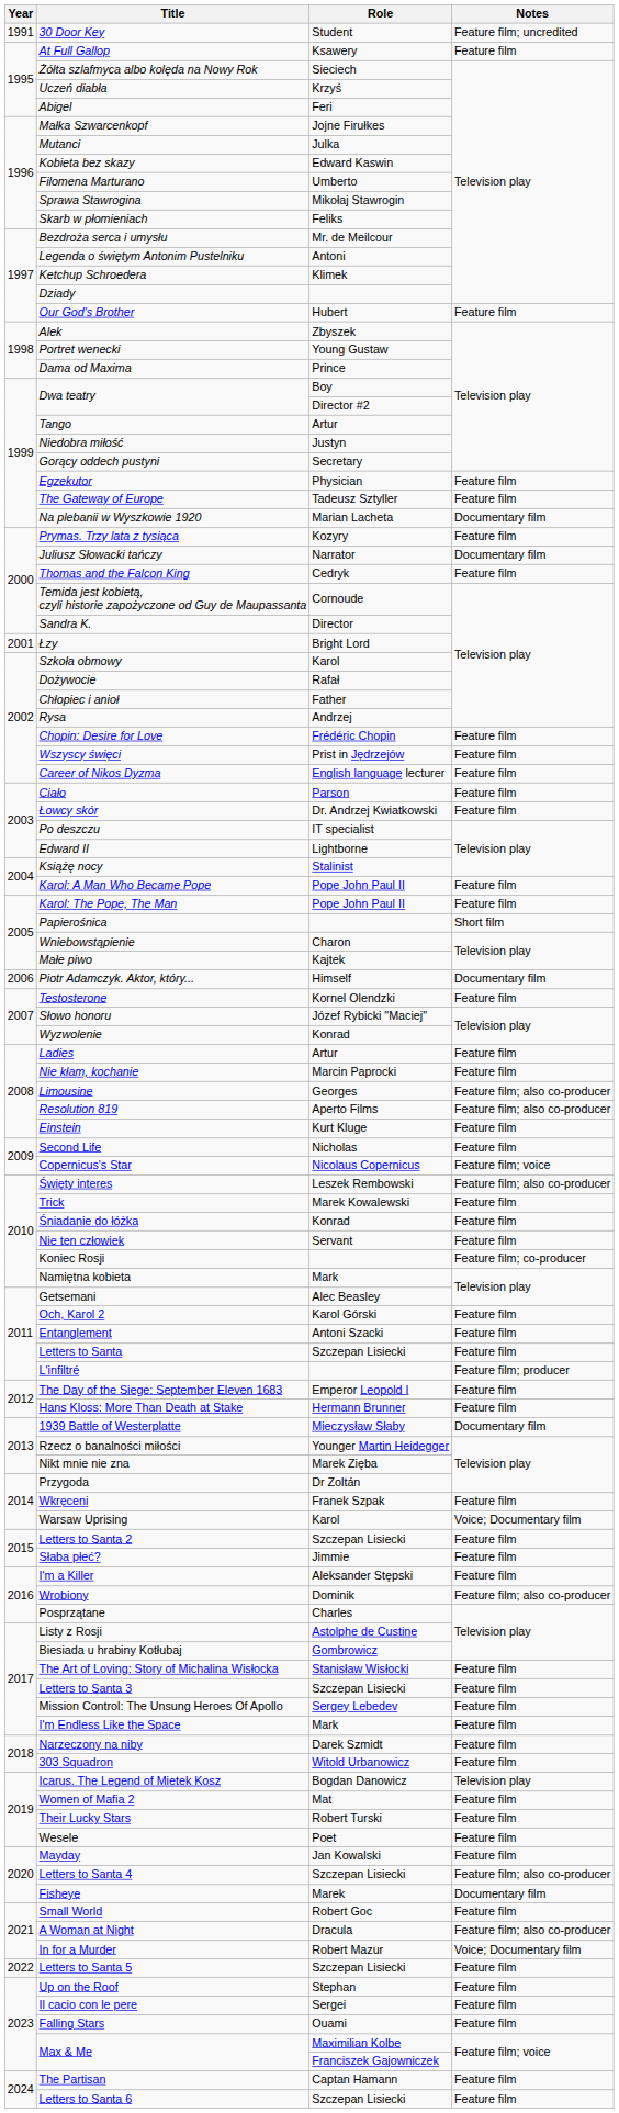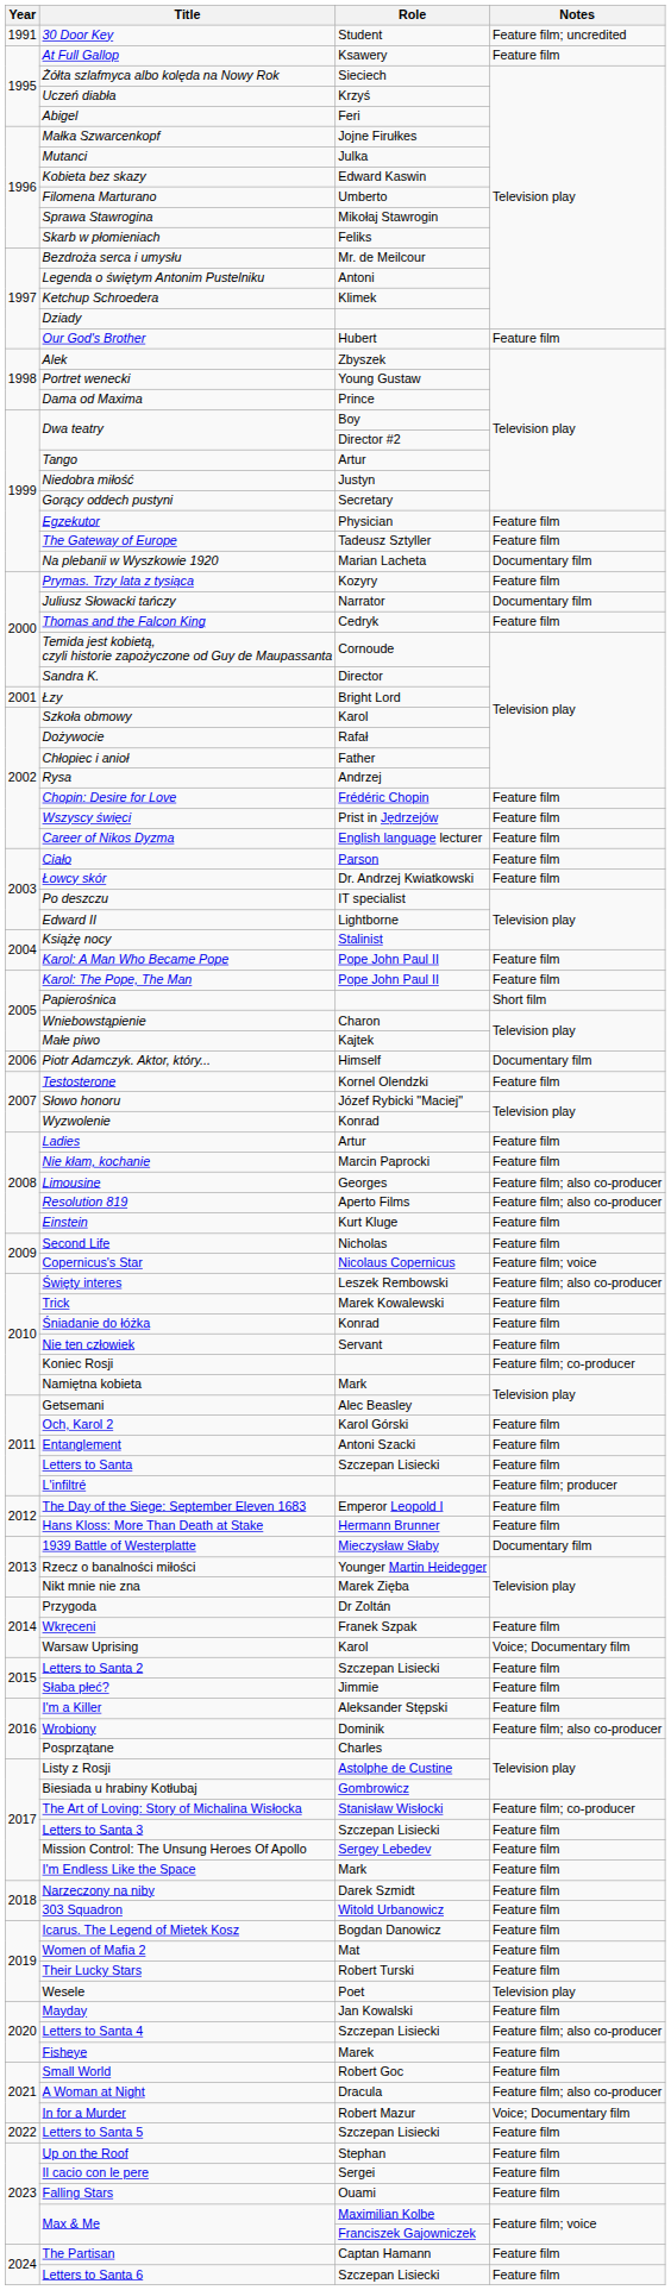 <table class="wikitable plainrowheaders sortable">
 <tr>
 <th scope="col">Year</th>
 <th scope="col">Title</th>
 <th scope="col">Role</th>
 <th scope="col" class="unsortable">Notes</th>
 </tr>
 <tr>
 <td>1991</td>
 <td><em><a href='#'>30 Door Key</a></em></td>
 <td>Student</td>
 <td>Feature film; uncredited</td>
 </tr>
 <tr>
 <td rowspan=4>1995</td>
 <td><em><a href='#'>At Full Gallop</a></em></td>
 <td>Ksawery</td>
 <td>Feature film</td>
 </tr>
 <tr>
 <td><em>Żółta szlafmyca albo kolęda na Nowy Rok</em></td>
 <td>Sieciech</td>
 <td rowspan=13>Television play</td>
 </tr>
 <tr>
 <td><em>Uczeń diabła</em></td>
 <td>Krzyś</td>
 </tr>
 <tr>
 <td><em>Abigel</em></td>
 <td>Feri</td>
 </tr>
 <tr>
 <td rowspan=6>1996</td>
 <td><em>Małka Szwarcenkopf</em></td>
 <td>Jojne Firułkes</td>
 </tr>
 <tr>
 <td><em>Mutanci</em></td>
 <td>Julka</td>
 </tr>
 <tr>
 <td><em>Kobieta bez skazy</em></td>
 <td>Edward Kaswin</td>
 </tr>
 <tr>
 <td><em>Filomena Marturano</em></td>
 <td>Umberto</td>
 </tr>
 <tr>
 <td><em>Sprawa Stawrogina</em></td>
 <td>Mikołaj Stawrogin</td>
 </tr>
 <tr>
 <td><em>Skarb w płomieniach</em></td>
 <td>Feliks</td>
 </tr>
 <tr>
 <td rowspan=5>1997</td>
 <td><em>Bezdroża serca i umysłu</em></td>
 <td>Mr. de Meilcour</td>
 </tr>
 <tr>
 <td><em>Legenda o świętym Antonim Pustelniku</em></td>
 <td>Antoni</td>
 </tr>
 <tr>
 <td><em>Ketchup Schroedera</em></td>
 <td>Klimek</td>
 </tr>
 <tr>
 <td><em>Dziady</em></td>
 <td></td>
 </tr>
 <tr>
 <td><em><a href='#'>Our God's Brother</a></em></td>
 <td>Hubert</td>
 <td>Feature film</td>
 </tr>
 <tr>
 <td rowspan=3>1998</td>
 <td><em>Alek</em></td>
 <td>Zbyszek</td>
 <td rowspan=8>Television play</td>
 </tr>
 <tr>
 <td><em>Portret wenecki</em></td>
 <td>Young Gustaw</td>
 </tr>
 <tr>
 <td><em>Dama od Maxima</em></td>
 <td>Prince</td>
 </tr>
 <tr>
 <td rowspan=8>1999</td>
 <td rowspan=2><em>Dwa teatry</em></td>
 <td>Boy</td>
 </tr>
 <tr>
 <td>Director #2</td>
 </tr>
 <tr>
 <td><em>Tango</em></td>
 <td>Artur</td>
 </tr>
 <tr>
 <td><em>Niedobra miłość</em></td>
 <td>Justyn</td>
 </tr>
 <tr>
 <td><em>Gorący oddech pustyni</em></td>
 <td>Secretary</td>
 </tr>
 <tr>
 <td><em><a href='#'>Egzekutor</a></em></td>
 <td>Physician</td>
 <td>Feature film</td>
 </tr>
 <tr>
 <td><em><a href='#'>The Gateway of Europe</a></em></td>
 <td>Tadeusz Sztyller</td>
 <td>Feature film</td>
 </tr>
 <tr>
 <td><em>Na plebanii w Wyszkowie 1920</em></td>
 <td>Marian Lacheta</td>
 <td>Documentary film</td>
 </tr>
 <tr>
 <td rowspan=5>2000</td>
 <td><em><a href='#'>Prymas. Trzy lata z tysiąca</a></em></td>
 <td>Kozyry</td>
 <td>Feature film</td>
 </tr>
 <tr>
 <td><em>Juliusz Słowacki tańczy</em></td>
 <td>Narrator</td>
 <td>Documentary film</td>
 </tr>
 <tr>
 <td><em><a href='#'>Thomas and the Falcon King</a></em></td>
 <td>Cedryk</td>
 <td>Feature film</td>
 </tr>
 <tr>
 <td><em>Temida jest kobietą,<br>czyli historie zapożyczone od Guy de Maupassanta</em></td>
 <td>Cornoude</td>
 <td rowspan=7>Television play</td>
 </tr>
 <tr>
 <td><em>Sandra K.</em></td>
 <td>Director</td>
 </tr>
 <tr>
 <td>2001</td>
 <td><em>Łzy</em></td>
 <td>Bright Lord</td>
 </tr>
 <tr>
 <td rowspan=7>2002</td>
 <td><em>Szkoła obmowy</em></td>
 <td>Karol</td>
 </tr>
 <tr>
 <td><em>Dożywocie</em></td>
 <td>Rafał</td>
 </tr>
 <tr>
 <td><em>Chłopiec i anioł</em></td>
 <td>Father</td>
 </tr>
 <tr>
 <td><em>Rysa</em></td>
 <td>Andrzej</td>
 </tr>
 <tr>
 <td><em><a href='#'>Chopin: Desire for Love</a></em></td>
 <td><a href='#'>Frédéric Chopin</a></td>
 <td>Feature film</td>
 </tr>
 <tr>
 <td><em><a href='#'>Wszyscy święci</a></em></td>
 <td>Prist in <a href='#'>Jędrzejów</a></td>
 <td>Feature film</td>
 </tr>
 <tr>
 <td><em><a href='#'>Career of Nikos Dyzma</a></em></td>
 <td><a href='#'>English language</a> lecturer</td>
 <td>Feature film</td>
 </tr>
 <tr>
 <td rowspan=4>2003</td>
 <td><em><a href='#'>Ciało</a></em></td>
 <td><a href='#'>Parson</a></td>
 <td>Feature film</td>
 </tr>
 <tr>
 <td><em><a href='#'>Łowcy skór</a></em></td>
 <td>Dr. Andrzej Kwiatkowski</td>
 <td>Feature film</td>
 </tr>
 <tr>
 <td><em>Po deszczu</em></td>
 <td>IT specialist</td>
 <td rowspan=3>Television play</td>
 </tr>
 <tr>
 <td><em>Edward II</em></td>
 <td>Lightborne</td>
 </tr>
 <tr>
 <td rowspan=2>2004</td>
 <td><em>Książę nocy</em></td>
 <td><a href='#'>Stalinist</a></td>
 </tr>
 <tr>
 <td><em><a href='#'>Karol: A Man Who Became Pope</a></em></td>
 <td><a href='#'>Pope John Paul II</a></td>
 <td>Feature film</td>
 </tr>
 <tr>
 <td rowspan=4>2005</td>
 <td><em><a href='#'>Karol: The Pope, The Man</a></em></td>
 <td><a href='#'>Pope John Paul II</a></td>
 <td>Feature film</td>
 </tr>
 <tr>
 <td><em>Papierośnica</em></td>
 <td></td>
 <td>Short film</td>
 </tr>
 <tr>
 <td><em>Wniebowstąpienie</em></td>
 <td>Charon</td>
 <td rowspan=2>Television play</td>
 </tr>
 <tr>
 <td><em>Małe piwo</em></td>
 <td>Kajtek</td>
 </tr>
 <tr>
 <td>2006</td>
 <td><em>Piotr Adamczyk. Aktor, który...</em></td>
 <td>Himself</td>
 <td>Documentary film</td>
 </tr>
 <tr>
 <td rowspan=3>2007</td>
 <td><em><a href='#'>Testosterone</a></em></td>
 <td>Kornel Olendzki</td>
 <td>Feature film</td>
 </tr>
 <tr>
 <td><em>Słowo honoru</em></td>
 <td>Józef Rybicki "Maciej"</td>
 <td rowspan=2>Television play</td>
 </tr>
 <tr>
 <td><em>Wyzwolenie</em></td>
 <td>Konrad</td>
 </tr>
 <tr>
 <td rowspan=5>2008</td>
 <td><em><a href='#'>Ladies</a></em></td>
 <td>Artur</td>
 <td>Feature film</td>
 </tr>
 <tr>
 <td><em><a href='#'>Nie kłam, kochanie</a></em></td>
 <td>Marcin Paprocki</td>
 <td>Feature film</td>
 </tr>
 <tr>
 <td><em><a href='#'>Limousine</a></em></td>
 <td>Georges</td>
 <td>Feature film; also co-producer</td>
 </tr>
 <tr>
 <td><em><a href='#'>Resolution 819</a></em></td>
 <td>Aperto Films</td>
 <td>Feature film; also co-producer</td>
 </tr>
 <tr>
 <td><em><a href='#'>Einstein</a></td>
 <td>Kurt Kluge</td>
 <td>Feature film</td>
 </tr>
 <tr>
 <td rowspan=2>2009</td>
 <td></em><a href='#'>Second Life</a><em></td>
 <td>Nicholas</td>
 <td>Feature film</td>
 </tr>
 <tr>
 <td></em><a href='#'>Copernicus's Star</a><em></td>
 <td><a href='#'>Nicolaus Copernicus</a></td>
 <td>Feature film; voice</td>
 </tr>
 <tr>
 <td rowspan=6>2010</td>
 <td></em><a href='#'>Święty interes</a><em></td>
 <td>Leszek Rembowski</td>
 <td>Feature film; also co-producer</td>
 </tr>
 <tr>
 <td></em><a href='#'>Trick</a><em></td>
 <td>Marek Kowalewski</td>
 <td>Feature film</td>
 </tr>
 <tr>
 <td></em><a href='#'>Śniadanie do łóżka</a><em></td>
 <td>Konrad</td>
 <td>Feature film</td>
 </tr>
 <tr>
 <td></em><a href='#'>Nie ten człowiek</a><em></td>
 <td>Servant</td>
 <td>Feature film</td>
 </tr>
 <tr>
 <td></em>Koniec Rosji<em></td>
 <td></td>
 <td>Feature film; co-producer</td>
 </tr>
 <tr>
 <td></em>Namiętna kobieta<em></td>
 <td>Mark</td>
 <td rowspan=2>Television play</td>
 </tr>
 <tr>
 <td rowspan=5>2011</td>
 <td></em>Getsemani<em></td>
 <td>Alec Beasley</td>
 </tr>
 <tr>
 <td></em><a href='#'>Och, Karol 2</a><em></td>
 <td>Karol Górski</td>
 <td>Feature film</td>
 </tr>
 <tr>
 <td></em><a href='#'>Entanglement</a><em></td>
 <td>Antoni Szacki</td>
 <td>Feature film</td>
 </tr>
 <tr>
 <td></em><a href='#'>Letters to Santa</a><em></td>
 <td>Szczepan Lisiecki</td>
 <td>Feature film</td>
 </tr>
 <tr>
 <td></em><a href='#'>L'infiltré</a><em></td>
 <td></td>
 <td>Feature film; producer</td>
 </tr>
 <tr>
 <td rowspan=2>2012</td>
 <td></em><a href='#'>The Day of the Siege: September Eleven 1683</a><em></td>
 <td>Emperor <a href='#'>Leopold I</a></td>
 <td>Feature film</td>
 </tr>
 <tr>
 <td></em><a href='#'>Hans Kloss: More Than Death at Stake</a><em></td>
 <td><a href='#'>Hermann Brunner</a></td>
 <td>Feature film</td>
 </tr>
 <tr>
 <td rowspan=3>2013</td>
 <td></em><a href='#'>1939 Battle of Westerplatte</a><em></td>
 <td><a href='#'>Mieczysław Słaby</a></td>
 <td>Documentary film</td>
 </tr>
 <tr>
 <td></em>Rzecz o banalności miłości<em></td>
 <td>Younger <a href='#'>Martin Heidegger</a></td>
 <td rowspan=3>Television play</td>
 </tr>
 <tr>
 <td></em>Nikt mnie nie zna<em></td>
 <td>Marek Zięba</td>
 </tr>
 <tr>
 <td rowspan=3>2014</td>
 <td></em>Przygoda<em></td>
 <td>Dr Zoltán</td>
 </tr>
 <tr>
 <td></em><a href='#'>Wkręceni</a><em></td>
 <td>Franek Szpak</td>
 <td>Feature film</td>
 </tr>
 <tr>
 <td></em>Warsaw Uprising<em></td>
 <td>Karol</td>
 <td>Voice; Documentary film</td>
 </tr>
 <tr>
 <td rowspan=2>2015</td>
 <td></em><a href='#'>Letters to Santa 2</a><em></td>
 <td>Szczepan Lisiecki</td>
 <td>Feature film</td>
 </tr>
 <tr>
 <td></em><a href='#'>Słaba płeć?</a><em></td>
 <td>Jimmie</td>
 <td>Feature film</td>
 </tr>
 <tr>
 <td rowspan=3>2016</td>
 <td></em><a href='#'>I'm a Killer</a><em></td>
 <td>Aleksander Stępski</td>
 <td>Feature film</td>
 </tr>
 <tr>
 <td></em><a href='#'>Wrobiony</a><em></td>
 <td>Dominik</td>
 <td>Feature film; also co-producer</td>
 </tr>
 <tr>
 <td></em>Posprzątane<em></td>
 <td>Charles</td>
 <td rowspan=3>Television play</td>
 </tr>
 <tr>
 <td rowspan=6>2017</td>
 <td></em>Listy z Rosji<em></td>
 <td><a href='#'>Astolphe de Custine</a></td>
 </tr>
 <tr>
 <td></em>Biesiada u hrabiny Kotłubaj<em></td>
 <td><a href='#'>Gombrowicz</a></td>
 </tr>
 <tr>
 <td></em><a href='#'>The Art of Loving: Story of Michalina Wisłocka</a><em></td>
 <td><a href='#'>Stanisław Wisłocki</a></td>
-<td>Feature film</td>
+<td>Feature film; co-producer</td>
 </tr>
 <tr>
 <td></em><a href='#'>Letters to Santa 3</a><em></td>
 <td>Szczepan Lisiecki</td>
 <td>Feature film</td>
 </tr>
 <tr>
 <td></em>Mission Control: The Unsung Heroes Of Apollo<em></td>
 <td><a href='#'>Sergey Lebedev</a></td>
 <td>Feature film</td>
 </tr>
 <tr>
 <td></em><a href='#'>I'm Endless Like the Space</a><em></td>
 <td>Mark</td>
 <td>Feature film</td>
 </tr>
 <tr>
 <td rowspan=2>2018</td>
 <td></em><a href='#'>Narzeczony na niby</a><em></td>
 <td>Darek Szmidt</td>
 <td>Feature film</td>
 </tr>
 <tr>
 <td></em><a href='#'>303 Squadron</a><em></td>
 <td><a href='#'>Witold Urbanowicz</a></td>
 <td>Feature film</td>
 </tr>
 <tr>
 <td rowspan=4>2019</td>
 <td></em><a href='#'>Icarus. The Legend of Mietek Kosz</a><em></td>
 <td>Bogdan Danowicz</td>
-<td>Television play</td>
+<td>Feature film</td>
 </tr>
 <tr>
 <td></em><a href='#'>Women of Mafia 2</a><em></td>
 <td>Mat</td>
 <td>Feature film</td>
 </tr>
 <tr>
 <td></em><a href='#'>Their Lucky Stars</a><em></td>
 <td>Robert Turski</td>
 <td>Feature film</td>
 </tr>
 <tr>
 <td></em>Wesele<em></td>
 <td>Poet</td>
-<td>Feature film</td>
+<td>Television play</td>
 </tr>
 <tr>
 <td rowspan=3>2020</td>
 <td></em><a href='#'>Mayday</a><em></td>
 <td>Jan Kowalski</td>
 <td>Feature film</td>
 </tr>
 <tr>
 <td></em><a href='#'>Letters to Santa 4</a><em></td>
 <td>Szczepan Lisiecki</td>
 <td>Feature film; also co-producer</td>
 </tr>
 <tr>
 <td></em><a href='#'>Fisheye</a><em></td>
 <td>Marek</td>
-<td>Documentary film</td>
+<td>Feature film</td>
 </tr>
 <tr>
 <td rowspan=3>2021</td>
 <td></em><a href='#'>Small World</a><em></td>
 <td>Robert Goc</td>
 <td>Feature film</td>
 </tr>
 <tr>
 <td></em><a href='#'>A Woman at Night</a><em></td>
 <td>Dracula</td>
 <td>Feature film; also co-producer</td>
 </tr>
 <tr>
 <td></em><a href='#'>In for a Murder</a><em></td>
 <td>Robert Mazur</td>
 <td>Voice; Documentary film</td>
 </tr>
 <tr>
 <td>2022</td>
 <td></em><a href='#'>Letters to Santa 5</a><em></td>
 <td>Szczepan Lisiecki</td>
 <td>Feature film</td>
 </tr>
 <tr>
 <td rowspan=5>2023</td>
 <td></em><a href='#'>Up on the Roof</a><em></td>
 <td>Stephan</td>
 <td>Feature film</td>
 </tr>
 <tr>
 <td></em><a href='#'>Il cacio con le pere</a><em></td>
 <td>Sergei</td>
 <td>Feature film</td>
 </tr>
 <tr>
 <td></em><a href='#'>Falling Stars</a><em></td>
 <td>Ouami</td>
 <td>Feature film</td>
 </tr>
 <tr>
 <td rowspan=2></em><a href='#'>Max & Me</a><em></td>
 <td><a href='#'>Maximilian Kolbe</a></td>
 <td rowspan=2>Feature film; voice</td>
 </tr>
 <tr>
 <td><a href='#'>Franciszek Gajowniczek</a></td>
 </tr>
 <tr>
 <td rowspan=2>2024</td>
 <td></em><a href='#'>The Partisan</a><em></td>
 <td>Captan Hamann</td>
 <td>Feature film</td>
 </tr>
 <tr>
 <td></em><a href='#'>Letters to Santa 6</a><em></td>
 <td>Szczepan Lisiecki</td>
 <td>Feature film</td>
 </tr>
 </table>
